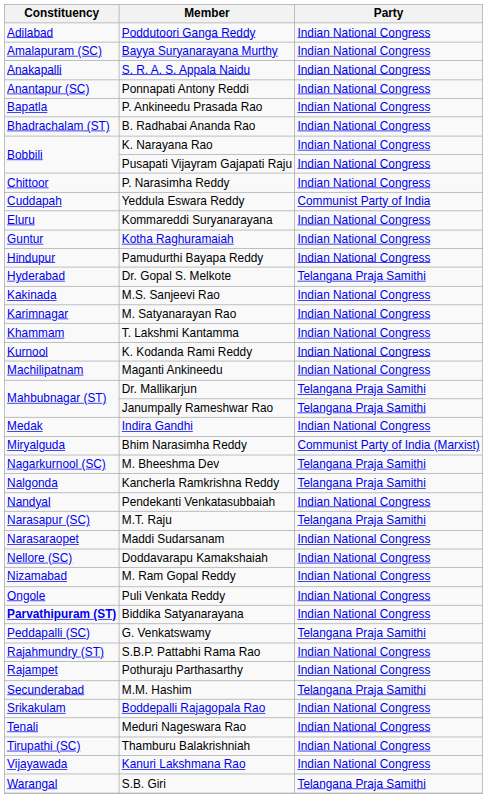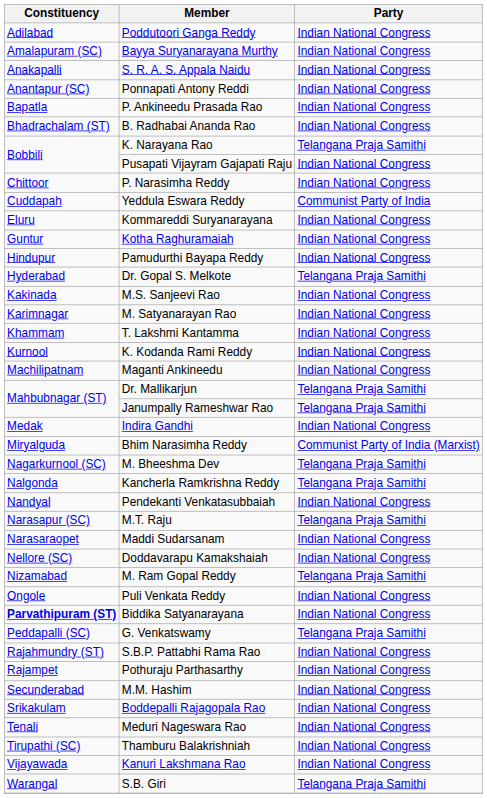 <table class="wikitable sortable">
 <tr>
 <th>Constituency</th>
 <th>Member</th>
 <th>Party</th>
 </tr>
 <tr>
 <td><a href='#'>Adilabad</a></td>
 <td><a href='#'>Poddutoori Ganga Reddy</a></td>
 <td><a href='#'>Indian National Congress</a></td>
 </tr>
 <tr>
 <td><a href='#'>Amalapuram (SC)</a></td>
 <td><a href='#'>Bayya Suryanarayana Murthy</a></td>
 <td><a href='#'>Indian National Congress</a></td>
 </tr>
 <tr>
 <td><a href='#'>Anakapalli</a></td>
 <td><a href='#'>S. R. A. S. Appala Naidu</a></td>
 <td><a href='#'>Indian National Congress</a></td>
 </tr>
 <tr>
 <td><a href='#'>Anantapur (SC)</a></td>
 <td>Ponnapati Antony Reddi</td>
 <td><a href='#'>Indian National Congress</a></td>
 </tr>
 <tr>
 <td><a href='#'>Bapatla</a></td>
 <td>P. Ankineedu Prasada Rao</td>
 <td><a href='#'>Indian National Congress</a></td>
 </tr>
 <tr>
 <td><a href='#'>Bhadrachalam (ST)</a></td>
 <td>B. Radhabai Ananda Rao</td>
 <td><a href='#'>Indian National Congress</a></td>
 </tr>
 <tr>
 <td rowspan=2><a href='#'>Bobbili</a></td>
 <td>K. Narayana Rao</td>
-<td><a href='#'>Indian National Congress</a></td>
+<td><a href='#'>Telangana Praja Samithi</a></td>
 </tr>
 <tr>
 <td>Pusapati Vijayram Gajapati Raju</td>
 <td><a href='#'>Indian National Congress</a></td>
 </tr>
 <tr>
 <td><a href='#'>Chittoor</a></td>
 <td>P. Narasimha Reddy</td>
 <td><a href='#'>Indian National Congress</a></td>
 </tr>
 <tr>
 <td><a href='#'>Cuddapah</a></td>
 <td>Yeddula Eswara Reddy</td>
 <td><a href='#'>Communist Party of India</a></td>
 </tr>
 <tr>
 <td><a href='#'>Eluru</a></td>
 <td>Kommareddi Suryanarayana</td>
 <td><a href='#'>Indian National Congress</a></td>
 </tr>
 <tr>
 <td><a href='#'>Guntur</a></td>
 <td><a href='#'>Kotha Raghuramaiah</a></td>
 <td><a href='#'>Indian National Congress</a></td>
 </tr>
 <tr>
 <td><a href='#'>Hindupur</a></td>
 <td>Pamudurthi Bayapa Reddy</td>
 <td><a href='#'>Indian National Congress</a></td>
 </tr>
 <tr>
 <td><a href='#'>Hyderabad</a></td>
 <td>Dr. Gopal S. Melkote</td>
 <td><a href='#'>Telangana Praja Samithi</a></td>
 </tr>
 <tr>
 <td><a href='#'>Kakinada</a></td>
 <td>M.S. Sanjeevi Rao</td>
 <td><a href='#'>Indian National Congress</a></td>
 </tr>
 <tr>
 <td><a href='#'>Karimnagar</a></td>
 <td>M. Satyanarayan Rao</td>
 <td><a href='#'>Indian National Congress</a></td>
 </tr>
 <tr>
 <td><a href='#'>Khammam</a></td>
 <td>T. Lakshmi Kantamma</td>
 <td><a href='#'>Indian National Congress</a></td>
 </tr>
 <tr>
 <td><a href='#'>Kurnool</a></td>
 <td>K. Kodanda Rami Reddy</td>
 <td><a href='#'>Indian National Congress</a></td>
 </tr>
 <tr>
 <td><a href='#'>Machilipatnam</a></td>
 <td>Maganti Ankineedu</td>
 <td><a href='#'>Indian National Congress</a></td>
 </tr>
 <tr>
 <td rowspan=2><a href='#'>Mahbubnagar (ST)</a></td>
 <td>Dr. Mallikarjun</td>
 <td><a href='#'>Telangana Praja Samithi</a></td>
 </tr>
 <tr>
 <td>Janumpally Rameshwar Rao</td>
 <td><a href='#'>Telangana Praja Samithi</a></td>
 </tr>
 <tr>
 <td><a href='#'>Medak</a></td>
 <td><a href='#'>Indira Gandhi</a></td>
 <td><a href='#'>Indian National Congress</a></td>
 </tr>
 <tr>
 <td><a href='#'>Miryalguda</a></td>
 <td>Bhim Narasimha Reddy</td>
 <td><a href='#'>Communist Party of India (Marxist)</a></td>
 </tr>
 <tr>
 <td><a href='#'>Nagarkurnool (SC)</a></td>
 <td>M. Bheeshma Dev</td>
 <td><a href='#'>Telangana Praja Samithi</a></td>
 </tr>
 <tr>
 <td><a href='#'>Nalgonda</a></td>
 <td>Kancherla Ramkrishna Reddy</td>
 <td><a href='#'>Telangana Praja Samithi</a></td>
 </tr>
 <tr>
 <td><a href='#'>Nandyal</a></td>
 <td>Pendekanti Venkatasubbaiah</td>
 <td><a href='#'>Indian National Congress</a></td>
 </tr>
 <tr>
 <td><a href='#'>Narasapur (SC)</a></td>
 <td>M.T. Raju</td>
 <td><a href='#'>Telangana Praja Samithi</a></td>
 </tr>
 <tr>
 <td><a href='#'>Narasaraopet</a></td>
 <td>Maddi Sudarsanam</td>
 <td><a href='#'>Indian National Congress</a></td>
 </tr>
 <tr>
 <td><a href='#'>Nellore (SC)</a></td>
 <td>Doddavarapu Kamakshaiah</td>
 <td><a href='#'>Indian National Congress</a></td>
 </tr>
 <tr>
 <td><a href='#'>Nizamabad</a></td>
 <td>M. Ram Gopal Reddy</td>
-<td><a href='#'>Indian National Congress</a></td>
+<td><a href='#'>Telangana Praja Samithi</a></td>
 </tr>
 <tr>
 <td><a href='#'>Ongole</a></td>
 <td>Puli Venkata Reddy</td>
 <td><a href='#'>Indian National Congress</a></td>
 </tr>
 <tr>
 <td><strong><a href='#'>Parvathipuram (ST)</a></strong></td>
 <td>Biddika Satyanarayana</td>
 <td><a href='#'>Indian National Congress</a></td>
 </tr>
 <tr>
 <td><a href='#'>Peddapalli (SC)</a></td>
 <td>G. Venkatswamy</td>
 <td><a href='#'>Telangana Praja Samithi</a></td>
 </tr>
 <tr>
 <td><a href='#'>Rajahmundry (ST)</a></td>
 <td>S.B.P. Pattabhi Rama Rao</td>
 <td><a href='#'>Indian National Congress</a></td>
 </tr>
 <tr>
 <td><a href='#'>Rajampet</a></td>
 <td>Pothuraju Parthasarthy</td>
 <td><a href='#'>Indian National Congress</a></td>
 </tr>
 <tr>
 <td><a href='#'>Secunderabad</a></td>
 <td>M.M. Hashim</td>
-<td><a href='#'>Telangana Praja Samithi</a></td>
+<td><a href='#'>Indian National Congress</a></td>
 </tr>
 <tr>
 <td><a href='#'>Srikakulam</a></td>
 <td><a href='#'>Boddepalli Rajagopala Rao</a></td>
 <td><a href='#'>Indian National Congress</a></td>
 </tr>
 <tr>
 <td><a href='#'>Tenali</a></td>
 <td>Meduri Nageswara Rao</td>
 <td><a href='#'>Indian National Congress</a></td>
 </tr>
 <tr>
 <td><a href='#'>Tirupathi (SC)</a></td>
 <td>Thamburu Balakrishniah</td>
 <td><a href='#'>Indian National Congress</a></td>
 </tr>
 <tr>
 <td><a href='#'>Vijayawada</a></td>
 <td><a href='#'>Kanuri Lakshmana Rao</a></td>
 <td><a href='#'>Indian National Congress</a></td>
 </tr>
 <tr>
 <td><a href='#'>Warangal</a></td>
 <td>S.B. Giri</td>
 <td><a href='#'>Telangana Praja Samithi</a></td>
 </tr>
 <tr>
 </tr>
 </table>
